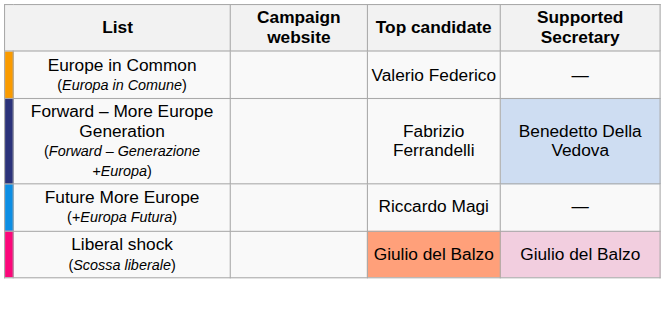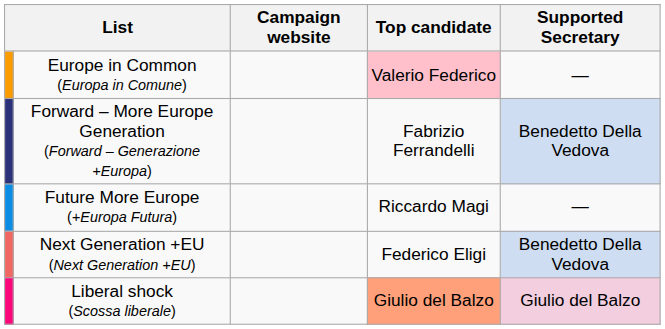 <table class ="wikitable">
 <tr>
 <th colspan="2">List</th>
 <th class="unsortable">Campaign website</th>
 <th>Top candidate</th>
 <th>Supported Secretary</th>
 </tr>
 <tr style="text-align: center;"  |>
 <td width="1" bgcolor=#FA9B00></td>
 <td>Europe in Common<br><small>(<em>Europa in Comune</em>)</small></td>
 <td></td>
-<td>Valerio Federico</td>
+<td style="background: pink;">Valerio Federico</td>
 <td>—</td>
 </tr>
 <tr style="text-align: center;"  |>
 <td width="1" bgcolor=#2B327A></td>
 <td>Forward – More Europe Generation<br><small>(<em>Forward – Generazione +Europa</em>)</small></td>
 <td></td>
 <td>Fabrizio Ferrandelli</td>
 <td style="background:#CEDDF2">Benedetto Della Vedova</td>
 </tr>
 <tr style="text-align: center;"  |>
 <td width="1" bgcolor=#0C8EE4></td>
 <td>Future More Europe<br><small>(<em>+Europa Futura</em>)</small></td>
 <td></td>
 <td>Riccardo Magi</td>
 <td>—</td>
 </tr>
 <tr style="text-align: center;"  |>
+<td width="1" bgcolor=#F16761></td>
+<td>Next Generation +EU<br><small>(<em>Next Generation +EU</em>)</small></td>
+<td></td>
+<td>Federico Eligi</td>
+<td style="background:#CEDDF2">Benedetto Della Vedova</td>
+</tr>
+<tr style="text-align: center;"  |>
 <td width="1" bgcolor=#FB077A></td>
 <td>Liberal shock<br><small>(<em>Scossa liberale</em>)</small></td>
 <td></td>
 <td style="background: lightsalmon;">Giulio del Balzo</td>
 <td style="background:#F2CEDF">Giulio del Balzo</td>
 </tr>
 </table>
